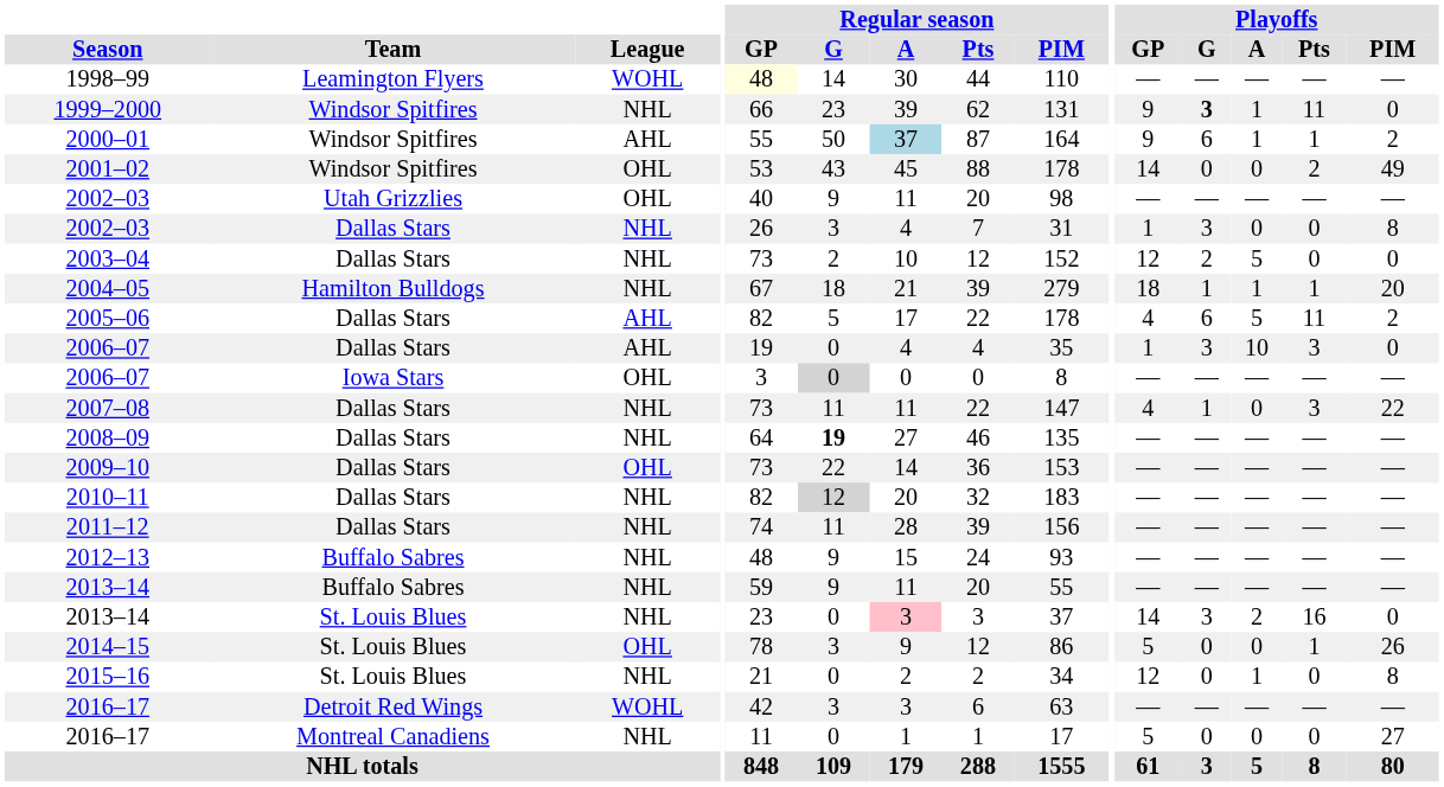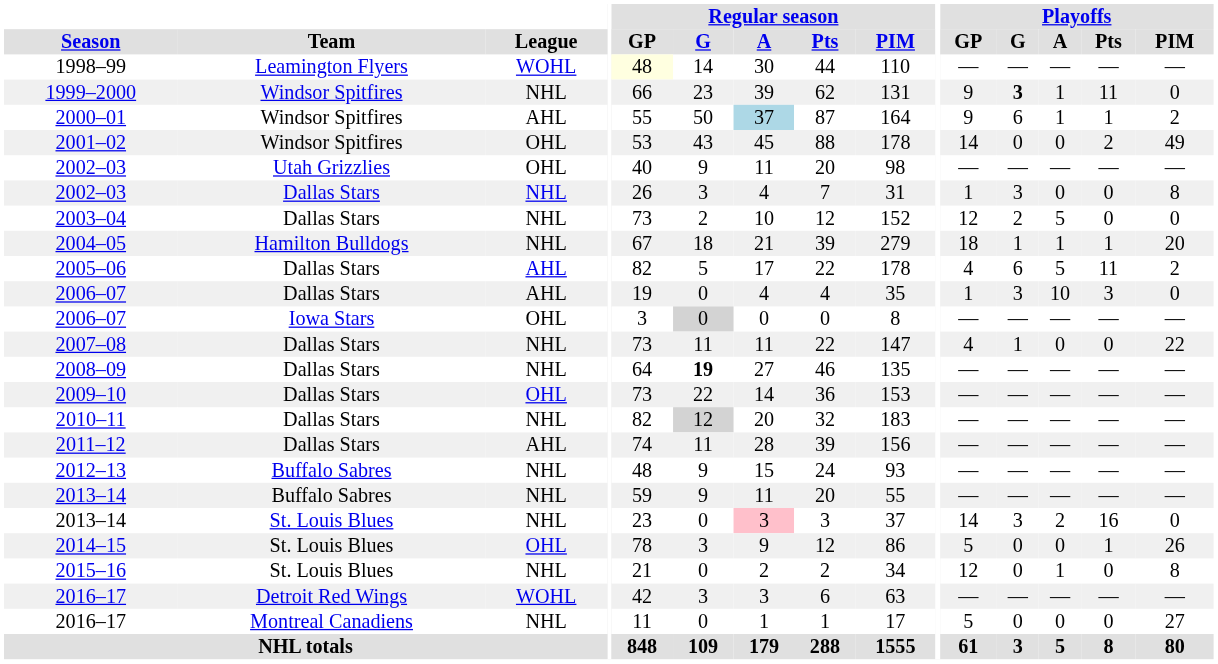 <table border="0" cellpadding="1" cellspacing="0" style="text-align:center; width:60em">
 <tr bgcolor="#e0e0e0">
 <th colspan="3" bgcolor="#ffffff"></th>
 <th rowspan="99" bgcolor="#ffffff"></th>
 <th colspan="5"><a href='#'>Regular season</a></th>
 <th rowspan="99" bgcolor="#ffffff"></th>
 <th colspan="5"><a href='#'>Playoffs</a></th>
 </tr>
 <tr bgcolor="#e0e0e0">
 <th><a href='#'>Season</a></th>
 <th>Team</th>
 <th>League</th>
 <th>GP</th>
 <th><a href='#'>G</a></th>
 <th><a href='#'>A</a></th>
 <th><a href='#'>Pts</a></th>
 <th><a href='#'>PIM</a></th>
 <th>GP</th>
 <th>G</th>
 <th>A</th>
 <th>Pts</th>
 <th>PIM</th>
 </tr>
 <tr>
 <td>1998–99</td>
 <td><a href='#'>Leamington Flyers</a></td>
 <td><a href='#'>WOHL</a></td>
 <td style="background: lightyellow;">48</td>
 <td>14</td>
 <td>30</td>
 <td>44</td>
 <td>110</td>
 <td>—</td>
 <td>—</td>
 <td>—</td>
 <td>—</td>
 <td>—</td>
 </tr>
 <tr bgcolor="#f0f0f0">
 <td><a href='#'>1999–2000</a></td>
 <td><a href='#'>Windsor Spitfires</a></td>
 <td>NHL</td>
 <td>66</td>
 <td>23</td>
 <td>39</td>
 <td>62</td>
 <td>131</td>
 <td>9</td>
 <td><strong>3</strong></td>
 <td>1</td>
 <td>11</td>
 <td>0</td>
 </tr>
 <tr>
 <td><a href='#'>2000–01</a></td>
 <td>Windsor Spitfires</td>
 <td>AHL</td>
 <td>55</td>
 <td>50</td>
 <td style="background: lightblue;">37</td>
 <td>87</td>
 <td>164</td>
 <td>9</td>
 <td>6</td>
 <td>1</td>
 <td>1</td>
 <td>2</td>
 </tr>
 <tr bgcolor="#f0f0f0">
 <td><a href='#'>2001–02</a></td>
 <td>Windsor Spitfires</td>
 <td>OHL</td>
 <td>53</td>
 <td>43</td>
 <td>45</td>
 <td>88</td>
 <td>178</td>
 <td>14</td>
 <td>0</td>
 <td>0</td>
 <td>2</td>
 <td>49</td>
 </tr>
 <tr>
 <td><a href='#'>2002–03</a></td>
 <td><a href='#'>Utah Grizzlies</a></td>
 <td>OHL</td>
 <td>40</td>
 <td>9</td>
 <td>11</td>
 <td>20</td>
 <td>98</td>
 <td>—</td>
 <td>—</td>
 <td>—</td>
 <td>—</td>
 <td>—</td>
 </tr>
 <tr bgcolor="#f0f0f0">
 <td><a href='#'>2002–03</a></td>
 <td><a href='#'>Dallas Stars</a></td>
 <td><a href='#'>NHL</a></td>
 <td>26</td>
 <td>3</td>
 <td>4</td>
 <td>7</td>
 <td>31</td>
 <td>1</td>
 <td>3</td>
 <td>0</td>
 <td>0</td>
 <td>8</td>
 </tr>
 <tr>
 <td><a href='#'>2003–04</a></td>
 <td>Dallas Stars</td>
 <td>NHL</td>
 <td>73</td>
 <td>2</td>
 <td>10</td>
 <td>12</td>
 <td>152</td>
 <td>12</td>
 <td>2</td>
 <td>5</td>
 <td>0</td>
 <td>0</td>
 </tr>
 <tr bgcolor="#f0f0f0">
 <td><a href='#'>2004–05</a></td>
 <td><a href='#'>Hamilton Bulldogs</a></td>
 <td>NHL</td>
 <td>67</td>
 <td>18</td>
 <td>21</td>
 <td>39</td>
 <td>279</td>
 <td>18</td>
 <td>1</td>
 <td>1</td>
 <td>1</td>
 <td>20</td>
 </tr>
 <tr>
 <td><a href='#'>2005–06</a></td>
 <td>Dallas Stars</td>
 <td><a href='#'>AHL</a></td>
 <td>82</td>
 <td>5</td>
 <td>17</td>
 <td>22</td>
 <td>178</td>
 <td>4</td>
 <td>6</td>
 <td>5</td>
 <td>11</td>
 <td>2</td>
 </tr>
 <tr bgcolor="#f0f0f0">
 <td><a href='#'>2006–07</a></td>
 <td>Dallas Stars</td>
 <td>AHL</td>
 <td>19</td>
 <td>0</td>
 <td>4</td>
 <td>4</td>
 <td>35</td>
 <td>1</td>
 <td>3</td>
 <td>10</td>
 <td>3</td>
 <td>0</td>
 </tr>
 <tr>
 <td><a href='#'>2006–07</a></td>
 <td><a href='#'>Iowa Stars</a></td>
 <td>OHL</td>
 <td>3</td>
 <td style="background: lightgrey;">0</td>
 <td>0</td>
 <td>0</td>
 <td>8</td>
 <td>—</td>
 <td>—</td>
 <td>—</td>
 <td>—</td>
 <td>—</td>
 </tr>
 <tr bgcolor="#f0f0f0">
 <td><a href='#'>2007–08</a></td>
 <td>Dallas Stars</td>
 <td>NHL</td>
 <td>73</td>
 <td>11</td>
 <td>11</td>
 <td>22</td>
 <td>147</td>
 <td>4</td>
 <td>1</td>
 <td>0</td>
-<td>3</td>
+<td>0</td>
 <td>22</td>
 </tr>
 <tr>
 <td><a href='#'>2008–09</a></td>
 <td>Dallas Stars</td>
 <td>NHL</td>
 <td>64</td>
 <td><strong>19</strong></td>
 <td>27</td>
 <td>46</td>
 <td>135</td>
 <td>—</td>
 <td>—</td>
 <td>—</td>
 <td>—</td>
 <td>—</td>
 </tr>
 <tr bgcolor="#f0f0f0">
 <td><a href='#'>2009–10</a></td>
 <td>Dallas Stars</td>
 <td><a href='#'>OHL</a></td>
 <td>73</td>
 <td>22</td>
 <td>14</td>
 <td>36</td>
 <td>153</td>
 <td>—</td>
 <td>—</td>
 <td>—</td>
 <td>—</td>
 <td>—</td>
 </tr>
 <tr>
 <td><a href='#'>2010–11</a></td>
 <td>Dallas Stars</td>
 <td>NHL</td>
 <td>82</td>
 <td style="background: lightgrey;">12</td>
 <td>20</td>
 <td>32</td>
 <td>183</td>
 <td>—</td>
 <td>—</td>
 <td>—</td>
 <td>—</td>
 <td>—</td>
 </tr>
 <tr bgcolor="#f0f0f0">
 <td><a href='#'>2011–12</a></td>
 <td>Dallas Stars</td>
-<td>NHL</td>
+<td>AHL</td>
 <td>74</td>
 <td>11</td>
 <td>28</td>
 <td>39</td>
 <td>156</td>
 <td>—</td>
 <td>—</td>
 <td>—</td>
 <td>—</td>
 <td>—</td>
 </tr>
 <tr>
 <td><a href='#'>2012–13</a></td>
 <td><a href='#'>Buffalo Sabres</a></td>
 <td>NHL</td>
 <td>48</td>
 <td>9</td>
 <td>15</td>
 <td>24</td>
 <td>93</td>
 <td>—</td>
 <td>—</td>
 <td>—</td>
 <td>—</td>
 <td>—</td>
 </tr>
 <tr bgcolor="#f0f0f0">
 <td><a href='#'>2013–14</a></td>
 <td>Buffalo Sabres</td>
 <td>NHL</td>
 <td>59</td>
 <td>9</td>
 <td>11</td>
 <td>20</td>
 <td>55</td>
 <td>—</td>
 <td>—</td>
 <td>—</td>
 <td>—</td>
 <td>—</td>
 </tr>
 <tr>
 <td>2013–14</td>
 <td><a href='#'>St. Louis Blues</a></td>
 <td>NHL</td>
 <td>23</td>
 <td>0</td>
 <td style="background: pink;">3</td>
 <td>3</td>
 <td>37</td>
 <td>14</td>
 <td>3</td>
 <td>2</td>
 <td>16</td>
 <td>0</td>
 </tr>
 <tr bgcolor="#f0f0f0">
 <td><a href='#'>2014–15</a></td>
 <td>St. Louis Blues</td>
 <td><a href='#'>OHL</a></td>
 <td>78</td>
 <td>3</td>
 <td>9</td>
 <td>12</td>
 <td>86</td>
 <td>5</td>
 <td>0</td>
 <td>0</td>
 <td>1</td>
 <td>26</td>
 </tr>
 <tr>
 <td><a href='#'>2015–16</a></td>
 <td>St. Louis Blues</td>
 <td>NHL</td>
 <td>21</td>
 <td>0</td>
 <td>2</td>
 <td>2</td>
 <td>34</td>
 <td>12</td>
 <td>0</td>
 <td>1</td>
 <td>0</td>
 <td>8</td>
 </tr>
 <tr bgcolor="#f0f0f0">
 <td><a href='#'>2016–17</a></td>
 <td><a href='#'>Detroit Red Wings</a></td>
 <td><a href='#'>WOHL</a></td>
 <td>42</td>
 <td>3</td>
 <td>3</td>
 <td>6</td>
 <td>63</td>
 <td>—</td>
 <td>—</td>
 <td>—</td>
 <td>—</td>
 <td>—</td>
 </tr>
 <tr>
 <td>2016–17</td>
 <td><a href='#'>Montreal Canadiens</a></td>
 <td>NHL</td>
 <td>11</td>
 <td>0</td>
 <td>1</td>
 <td>1</td>
 <td>17</td>
 <td>5</td>
 <td>0</td>
 <td>0</td>
 <td>0</td>
 <td>27</td>
 </tr>
 <tr bgcolor="#e0e0e0">
 <th colspan="3">NHL totals</th>
 <th>848</th>
 <th>109</th>
 <th>179</th>
 <th>288</th>
 <th>1555</th>
 <th>61</th>
 <th>3</th>
 <th>5</th>
 <th>8</th>
 <th>80</th>
 </tr>
 </table>
